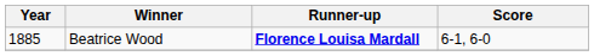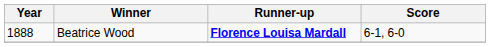 <table class="wikitable">
 <tr>
 <th style="width:60px;">Year</th>
 <th style="width:200px;">Winner</th>
 <th style="width:200px;">Runner-up</th>
 <th style="width:160px;">Score</th>
 </tr>
 <tr>
-<td>1885</td>
+<td>1888</td>
 <td> Beatrice Wood</td>
 <td><strong> <a href='#'>Florence Louisa Mardall</a></strong></td>
 <td>6-1, 6-0</td>
 </tr>
 <tr>
 </tr>
 </table>
